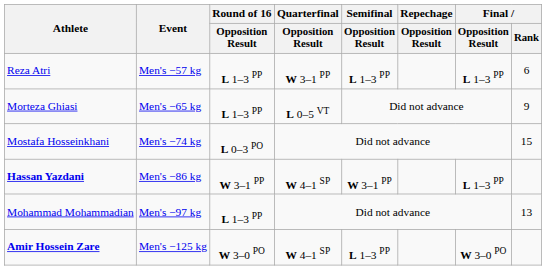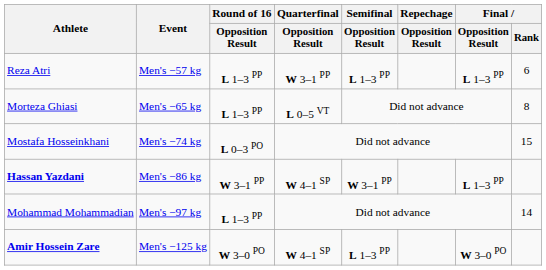 <table class="wikitable" style="font-size:90%">
 <tr>
 <th rowspan=2>Athlete</th>
 <th rowspan=2>Event</th>
 <th>Round of 16</th>
 <th>Quarterfinal</th>
 <th>Semifinal</th>
 <th>Repechage</th>
 <th colspan=2>Final / </th>
 </tr>
 <tr style="font-size: 95%">
 <th>Opposition<br>Result</th>
 <th>Opposition<br>Result</th>
 <th>Opposition<br>Result</th>
 <th>Opposition<br>Result</th>
 <th>Opposition<br>Result</th>
 <th>Rank</th>
 </tr>
 <tr align=center>
 <td align=left><a href='#'>Reza Atri</a></td>
 <td align=left><a href='#'>Men's −57 kg</a></td>
 <td><br><strong>L</strong> 1–3 <sup>PP</sup></td>
 <td><br><strong>W</strong> 3–1 <sup>PP</sup></td>
 <td><br><strong>L</strong> 1–3 <sup>PP</sup></td>
 <td></td>
 <td><br><strong>L</strong> 1–3 <sup>PP</sup></td>
 <td>6</td>
 </tr>
 <tr align=center>
 <td align=left><a href='#'>Morteza Ghiasi</a></td>
 <td align=left><a href='#'>Men's −65 kg</a></td>
 <td><br><strong>L</strong> 1–3 <sup>PP</sup></td>
 <td><br><strong>L</strong> 0–5 <sup>VT</sup></td>
 <td colspan=3>Did not advance</td>
-<td>9</td>
+<td>8</td>
 </tr>
 <tr align=center>
 <td align=left><a href='#'>Mostafa Hosseinkhani</a></td>
 <td align=left><a href='#'>Men's −74 kg</a></td>
 <td><br><strong>L</strong> 0–3 <sup>PO</sup></td>
 <td colspan=4>Did not advance</td>
 <td>15</td>
 </tr>
 <tr align=center>
 <td align=left><strong><a href='#'>Hassan Yazdani</a></strong></td>
 <td align=left><a href='#'>Men's −86 kg</a></td>
 <td><br><strong>W</strong> 3–1 <sup>PP</sup></td>
 <td><br><strong>W</strong> 4–1 <sup>SP</sup></td>
 <td><br><strong>W</strong> 3–1 <sup>PP</sup></td>
 <td></td>
 <td><br><strong>L</strong> 1–3 <sup>PP</sup></td>
 <td></td>
 </tr>
 <tr align=center>
 <td align=left><a href='#'>Mohammad Mohammadian</a></td>
 <td align=left><a href='#'>Men's −97 kg</a></td>
 <td><br><strong>L</strong> 1–3 <sup>PP</sup></td>
 <td colspan=4>Did not advance</td>
-<td>13</td>
+<td>14</td>
 </tr>
 <tr align=center>
 <td align=left><strong><a href='#'>Amir Hossein Zare</a></strong></td>
 <td align=left><a href='#'>Men's −125 kg</a></td>
 <td><br><strong>W</strong> 3–0 <sup>PO</sup></td>
 <td><br><strong>W</strong> 4–1 <sup>SP</sup></td>
 <td><br><strong>L</strong> 1–3 <sup>PP</sup></td>
 <td></td>
 <td><br><strong>W</strong> 3–0 <sup>PO</sup></td>
 <td></td>
 </tr>
 </table>
